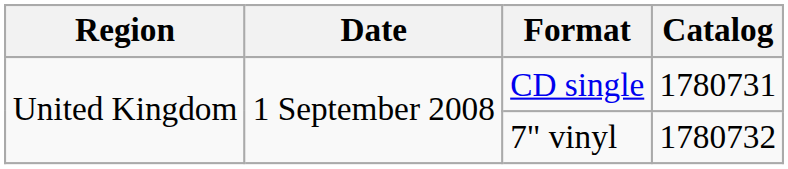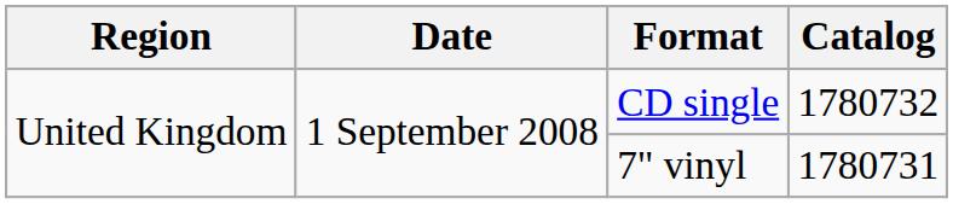 <table class=wikitable>
 <tr>
 <th>Region</th>
 <th>Date</th>
 <th>Format</th>
 <th>Catalog</th>
 </tr>
 <tr>
 <td rowspan="2">United Kingdom</td>
 <td rowspan="2">1 September 2008</td>
 <td><a href='#'>CD single</a></td>
-<td>1780731</td>
+<td>1780732</td>
 </tr>
 <tr>
 <td>7" vinyl</td>
-<td>1780732</td>
+<td>1780731</td>
 </tr>
 </table>
